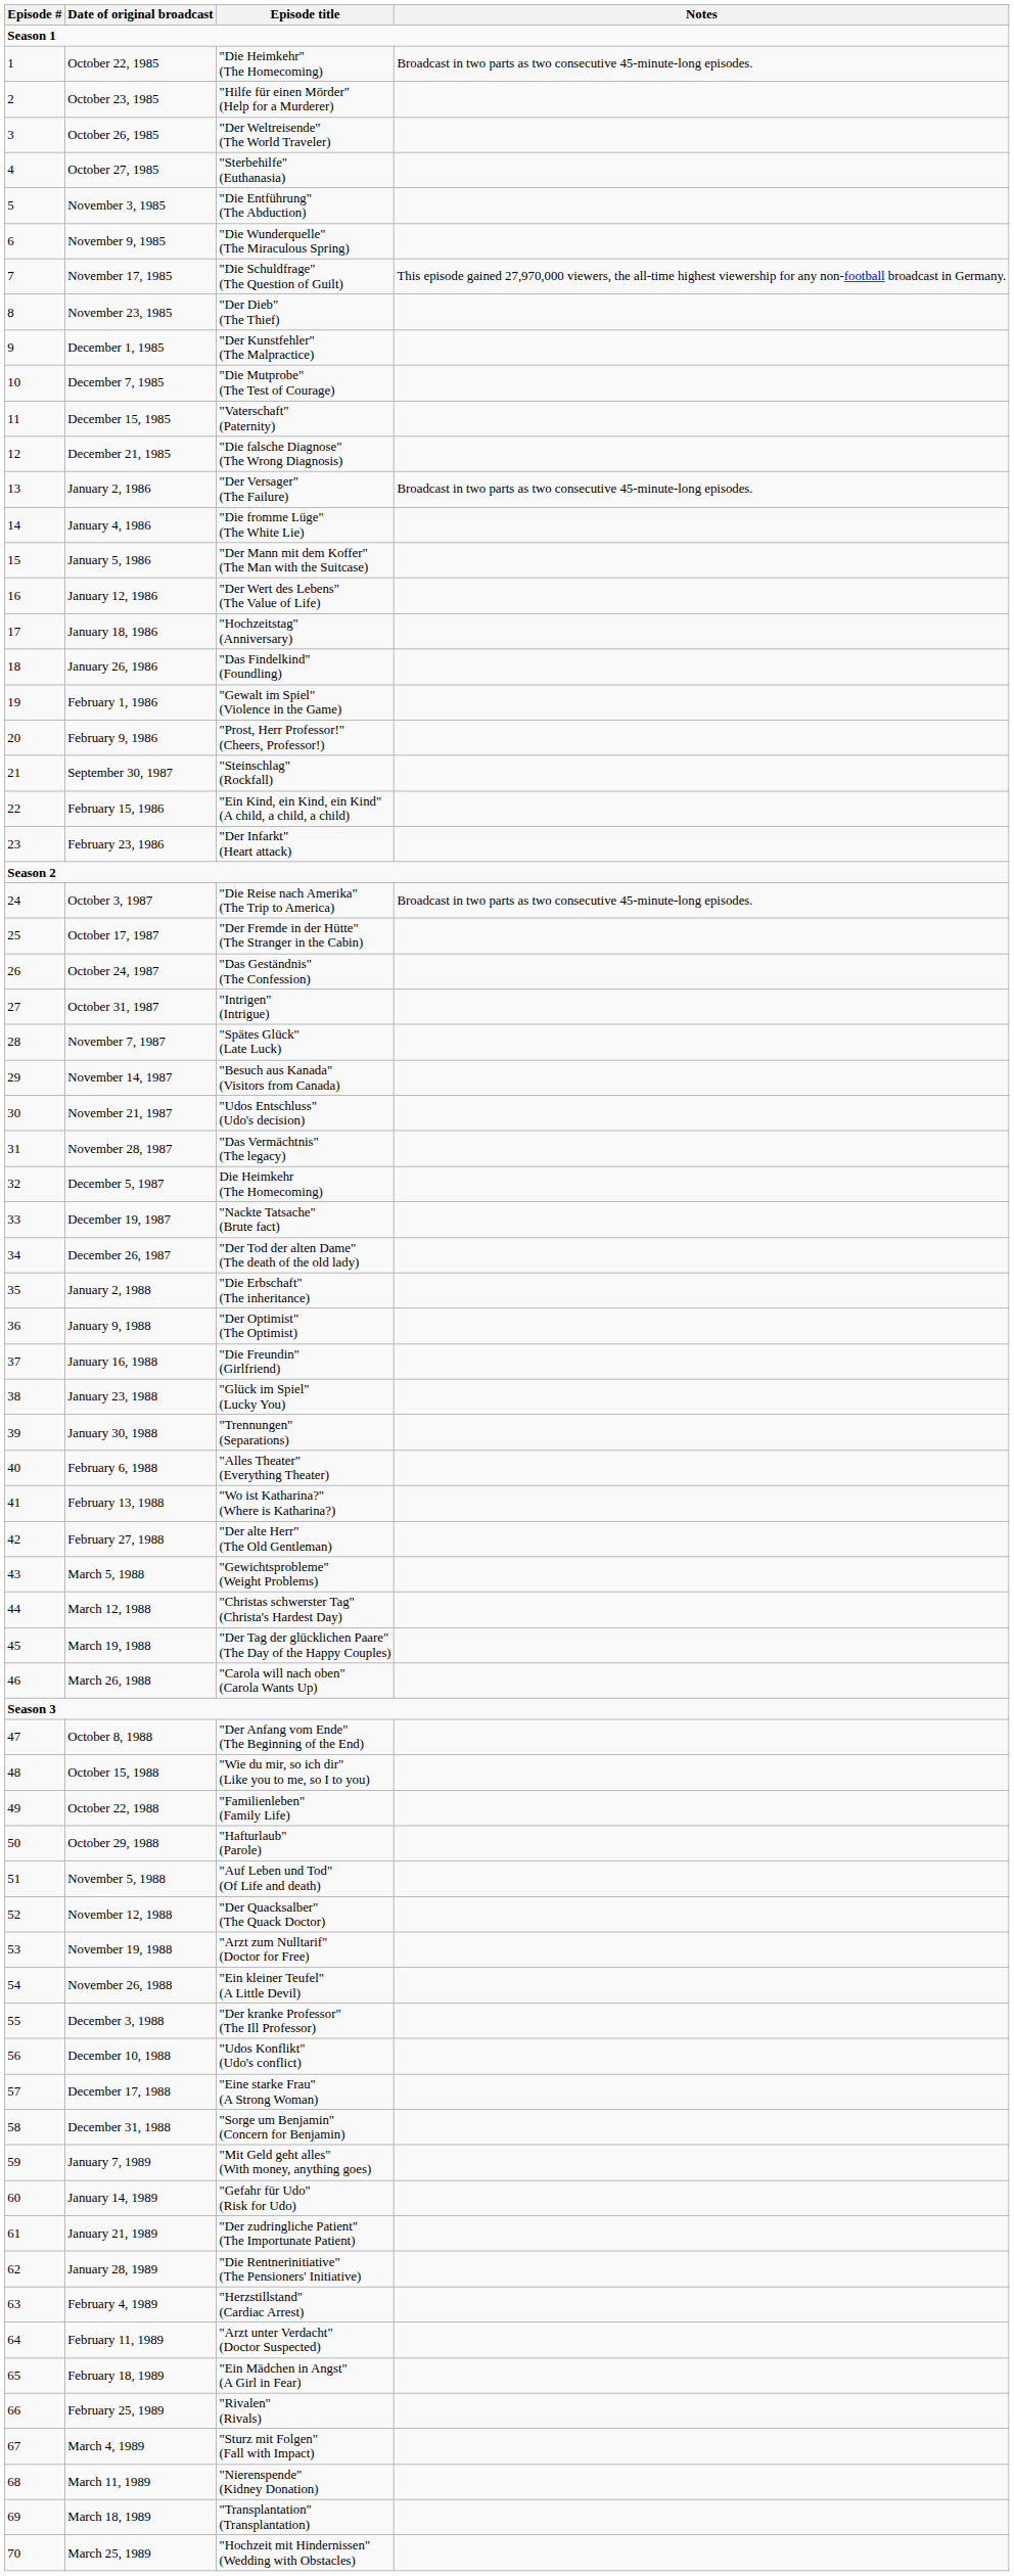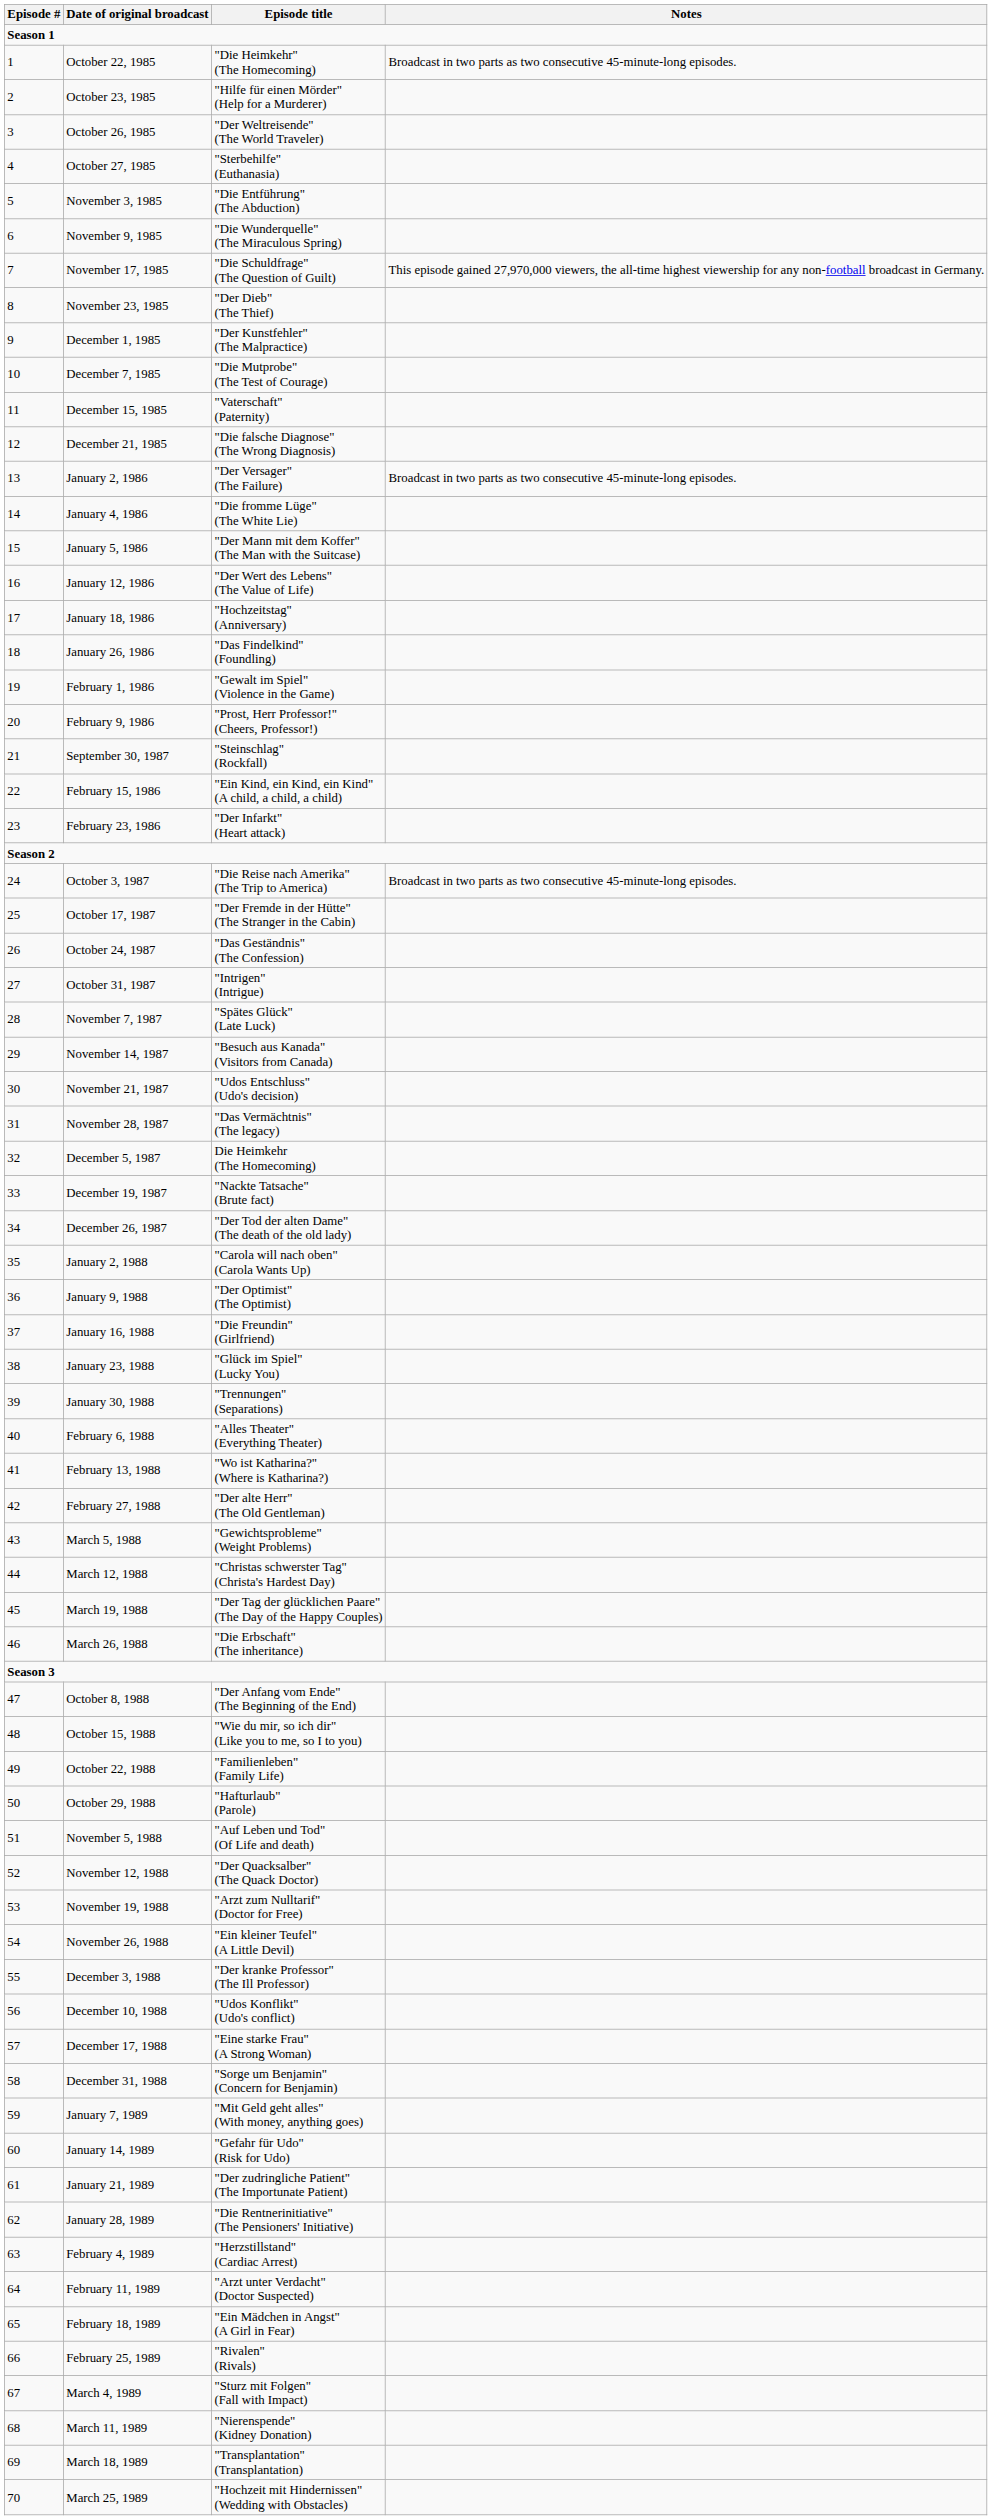 <table class="wikitable">
 <tr>
 <th>Episode #</th>
 <th>Date of original broadcast</th>
 <th>Episode title</th>
 <th>Notes</th>
 </tr>
 <tr>
 <td colspan="5"><strong>Season 1</strong></td>
 </tr>
 <tr>
 <td>1</td>
 <td>October 22, 1985</td>
 <td>"Die Heimkehr"<br>(The Homecoming)</td>
 <td>Broadcast in two parts as two consecutive 45-minute-long episodes.</td>
 </tr>
 <tr>
 <td>2</td>
 <td>October 23, 1985</td>
 <td>"Hilfe für einen Mörder"<br>(Help for a Murderer)</td>
 <td></td>
 </tr>
 <tr>
 <td>3</td>
 <td>October 26, 1985</td>
 <td>"Der Weltreisende"<br>(The World Traveler)</td>
 <td></td>
 </tr>
 <tr>
 <td>4</td>
 <td>October 27, 1985</td>
 <td>"Sterbehilfe"<br>(Euthanasia)</td>
 <td></td>
 </tr>
 <tr>
 <td>5</td>
 <td>November 3, 1985</td>
 <td>"Die Entführung"<br>(The Abduction)</td>
 <td></td>
 </tr>
 <tr>
 <td>6</td>
 <td>November 9, 1985</td>
 <td>"Die Wunderquelle"<br>(The Miraculous Spring)</td>
 <td></td>
 </tr>
 <tr>
 <td>7</td>
 <td>November 17, 1985</td>
 <td>"Die Schuldfrage"<br>(The Question of Guilt)</td>
 <td>This episode gained 27,970,000 viewers, the all-time highest viewership for any non-<a href='#'>football</a> broadcast in Germany.</td>
 </tr>
 <tr>
 <td>8</td>
 <td>November 23, 1985</td>
 <td>"Der Dieb"<br>(The Thief)</td>
 <td></td>
 </tr>
 <tr>
 <td>9</td>
 <td>December 1, 1985</td>
 <td>"Der Kunstfehler"<br>(The Malpractice)</td>
 <td></td>
 </tr>
 <tr>
 <td>10</td>
 <td>December 7, 1985</td>
 <td>"Die Mutprobe"<br>(The Test of Courage)</td>
 <td></td>
 </tr>
 <tr>
 <td>11</td>
 <td>December 15, 1985</td>
 <td>"Vaterschaft"<br>(Paternity)</td>
 <td></td>
 </tr>
 <tr>
 <td>12</td>
 <td>December 21, 1985</td>
 <td>"Die falsche Diagnose"<br>(The Wrong Diagnosis)</td>
 <td></td>
 </tr>
 <tr>
 <td>13</td>
 <td>January 2, 1986</td>
 <td>"Der Versager"<br>(The Failure)</td>
 <td>Broadcast in two parts as two consecutive 45-minute-long episodes.</td>
 </tr>
 <tr>
 <td>14</td>
 <td>January 4, 1986</td>
 <td>"Die fromme Lüge"<br>(The White Lie)</td>
 <td></td>
 </tr>
 <tr>
 <td>15</td>
 <td>January 5, 1986</td>
 <td>"Der Mann mit dem Koffer"<br>(The Man with the Suitcase)</td>
 <td></td>
 </tr>
 <tr>
 <td>16</td>
 <td>January 12, 1986</td>
 <td>"Der Wert des Lebens"<br>(The Value of Life)</td>
 <td></td>
 </tr>
 <tr>
 <td>17</td>
 <td>January 18, 1986</td>
 <td>"Hochzeitstag"<br>(Anniversary)</td>
 <td></td>
 </tr>
 <tr>
 <td>18</td>
 <td>January 26, 1986</td>
 <td>"Das Findelkind"<br>(Foundling)</td>
 <td></td>
 </tr>
 <tr>
 <td>19</td>
 <td>February 1, 1986</td>
 <td>"Gewalt im Spiel"<br>(Violence in the Game)</td>
 <td></td>
 </tr>
 <tr>
 <td>20</td>
 <td>February 9, 1986</td>
 <td>"Prost, Herr Professor!"<br>(Cheers, Professor!)</td>
 <td></td>
 </tr>
 <tr>
 <td>21</td>
 <td>September 30, 1987</td>
 <td>"Steinschlag"<br>(Rockfall)</td>
 <td></td>
 </tr>
 <tr>
 <td>22</td>
 <td>February 15, 1986</td>
 <td>"Ein Kind, ein Kind, ein Kind"<br>(A child, a child, a child)</td>
 <td></td>
 </tr>
 <tr>
 <td>23</td>
 <td>February 23, 1986</td>
 <td>"Der Infarkt"<br>(Heart attack)</td>
 <td></td>
 </tr>
 <tr>
 <td colspan="5"><strong>Season 2</strong></td>
 </tr>
 <tr>
 <td>24</td>
 <td>October 3, 1987</td>
 <td>"Die Reise nach Amerika"<br>(The Trip to America)</td>
 <td>Broadcast in two parts as two consecutive 45-minute-long episodes.</td>
 </tr>
 <tr>
 <td>25</td>
 <td>October 17, 1987</td>
 <td>"Der Fremde in der Hütte"<br>(The Stranger in the Cabin)</td>
 <td></td>
 </tr>
 <tr>
 <td>26</td>
 <td>October 24, 1987</td>
 <td>"Das Geständnis"<br>(The Confession)</td>
 <td></td>
 </tr>
 <tr>
 <td>27</td>
 <td>October 31, 1987</td>
 <td>"Intrigen"<br>(Intrigue)</td>
 <td></td>
 </tr>
 <tr>
 <td>28</td>
 <td>November 7, 1987</td>
 <td>"Spätes Glück"<br>(Late Luck)</td>
 <td></td>
 </tr>
 <tr>
 <td>29</td>
 <td>November 14, 1987</td>
 <td>"Besuch aus Kanada"<br>(Visitors from Canada)</td>
 <td></td>
 </tr>
 <tr>
 <td>30</td>
 <td>November 21, 1987</td>
 <td>"Udos Entschluss"<br>(Udo's decision)</td>
 <td></td>
 </tr>
 <tr>
 <td>31</td>
 <td>November 28, 1987</td>
 <td>"Das Vermächtnis"<br>(The legacy)</td>
 <td></td>
 </tr>
 <tr>
 <td>32</td>
 <td>December 5, 1987</td>
 <td>Die Heimkehr<br>(The Homecoming)</td>
 <td></td>
 </tr>
 <tr>
 <td>33</td>
 <td>December 19, 1987</td>
 <td>"Nackte Tatsache"<br>(Brute fact)</td>
 <td></td>
 </tr>
 <tr>
 <td>34</td>
 <td>December 26, 1987</td>
 <td>"Der Tod der alten Dame"<br>(The death of the old lady)</td>
 <td></td>
 </tr>
 <tr>
 <td>35</td>
 <td>January 2, 1988</td>
-<td>"Die Erbschaft"<br>(The inheritance)</td>
+<td>"Carola will nach oben"<br>(Carola Wants Up)</td>
 <td></td>
 </tr>
 <tr>
 <td>36</td>
 <td>January 9, 1988</td>
 <td>"Der Optimist"<br>(The Optimist)</td>
 <td></td>
 </tr>
 <tr>
 <td>37</td>
 <td>January 16, 1988</td>
 <td>"Die Freundin"<br>(Girlfriend)</td>
 <td></td>
 </tr>
 <tr>
 <td>38</td>
 <td>January 23, 1988</td>
 <td>"Glück im Spiel"<br>(Lucky You)</td>
 <td></td>
 </tr>
 <tr>
 <td>39</td>
 <td>January 30, 1988</td>
 <td>"Trennungen"<br>(Separations)</td>
 <td></td>
 </tr>
 <tr>
 <td>40</td>
 <td>February 6, 1988</td>
 <td>"Alles Theater"<br>(Everything Theater)</td>
 <td></td>
 </tr>
 <tr>
 <td>41</td>
 <td>February 13, 1988</td>
 <td>"Wo ist Katharina?"<br>(Where is Katharina?)</td>
 <td></td>
 </tr>
 <tr>
 <td>42</td>
 <td>February 27, 1988</td>
 <td>"Der alte Herr"<br>(The Old Gentleman)</td>
 <td></td>
 </tr>
 <tr>
 <td>43</td>
 <td>March 5, 1988</td>
 <td>"Gewichtsprobleme"<br>(Weight Problems)</td>
 <td></td>
 </tr>
 <tr>
 <td>44</td>
 <td>March 12, 1988</td>
 <td>"Christas schwerster Tag"<br>(Christa's Hardest Day)</td>
 <td></td>
 </tr>
 <tr>
 <td>45</td>
 <td>March 19, 1988</td>
 <td>"Der Tag der glücklichen Paare"<br>(The Day of the Happy Couples)</td>
 <td></td>
 </tr>
 <tr>
 <td>46</td>
 <td>March 26, 1988</td>
-<td>"Carola will nach oben"<br>(Carola Wants Up)</td>
+<td>"Die Erbschaft"<br>(The inheritance)</td>
 <td></td>
 </tr>
 <tr>
 <td colspan="5"><strong>Season 3</strong></td>
 </tr>
 <tr>
 <td>47</td>
 <td>October 8, 1988</td>
 <td>"Der Anfang vom Ende"<br>(The Beginning of the End)</td>
 <td></td>
 </tr>
 <tr>
 <td>48</td>
 <td>October 15, 1988</td>
 <td>"Wie du mir, so ich dir"<br>(Like you to me, so I to you)</td>
 <td></td>
 </tr>
 <tr>
 <td>49</td>
 <td>October 22, 1988</td>
 <td>"Familienleben"<br>(Family Life)</td>
 <td></td>
 </tr>
 <tr>
 <td>50</td>
 <td>October 29, 1988</td>
 <td>"Hafturlaub"<br>(Parole)</td>
 <td></td>
 </tr>
 <tr>
 <td>51</td>
 <td>November 5, 1988</td>
 <td>"Auf Leben und Tod"<br>(Of Life and death)</td>
 <td></td>
 </tr>
 <tr>
 <td>52</td>
 <td>November 12, 1988</td>
 <td>"Der Quacksalber"<br>(The Quack Doctor)</td>
 <td></td>
 </tr>
 <tr>
 <td>53</td>
 <td>November 19, 1988</td>
 <td>"Arzt zum Nulltarif"<br>(Doctor for Free)</td>
 <td></td>
 </tr>
 <tr>
 <td>54</td>
 <td>November 26, 1988</td>
 <td>"Ein kleiner Teufel"<br>(A Little Devil)</td>
 <td></td>
 </tr>
 <tr>
 <td>55</td>
 <td>December 3, 1988</td>
 <td>"Der kranke Professor"<br>(The Ill Professor)</td>
 <td></td>
 </tr>
 <tr>
 <td>56</td>
 <td>December 10, 1988</td>
 <td>"Udos Konflikt"<br>(Udo's conflict)</td>
 <td></td>
 </tr>
 <tr>
 <td>57</td>
 <td>December 17, 1988</td>
 <td>"Eine starke Frau"<br>(A Strong Woman)</td>
 <td></td>
 </tr>
 <tr>
 <td>58</td>
 <td>December 31, 1988</td>
 <td>"Sorge um Benjamin"<br>(Concern for Benjamin)</td>
 <td></td>
 </tr>
 <tr>
 <td>59</td>
 <td>January 7, 1989</td>
 <td>"Mit Geld geht alles"<br>(With money, anything goes)</td>
 <td></td>
 </tr>
 <tr>
 <td>60</td>
 <td>January 14, 1989</td>
 <td>"Gefahr für Udo"<br>(Risk for Udo)</td>
 <td></td>
 </tr>
 <tr>
 <td>61</td>
 <td>January 21, 1989</td>
 <td>"Der zudringliche Patient"<br>(The Importunate Patient)</td>
 <td></td>
 </tr>
 <tr>
 <td>62</td>
 <td>January 28, 1989</td>
 <td>"Die Rentnerinitiative"<br>(The Pensioners' Initiative)</td>
 <td></td>
 </tr>
 <tr>
 <td>63</td>
 <td>February 4, 1989</td>
 <td>"Herzstillstand"<br>(Cardiac Arrest)</td>
 <td></td>
 </tr>
 <tr>
 <td>64</td>
 <td>February 11, 1989</td>
 <td>"Arzt unter Verdacht"<br>(Doctor Suspected)</td>
 <td></td>
 </tr>
 <tr>
 <td>65</td>
 <td>February 18, 1989</td>
 <td>"Ein Mädchen in Angst"<br>(A Girl in Fear)</td>
 <td></td>
 </tr>
 <tr>
 <td>66</td>
 <td>February 25, 1989</td>
 <td>"Rivalen"<br>(Rivals)</td>
 <td></td>
 </tr>
 <tr>
 <td>67</td>
 <td>March 4, 1989</td>
 <td>"Sturz mit Folgen"<br>(Fall with Impact)</td>
 <td></td>
 </tr>
 <tr>
 <td>68</td>
 <td>March 11, 1989</td>
 <td>"Nierenspende"<br>(Kidney Donation)</td>
 <td></td>
 </tr>
 <tr>
 <td>69</td>
 <td>March 18, 1989</td>
 <td>"Transplantation"<br>(Transplantation)</td>
 <td></td>
 </tr>
 <tr>
 <td>70</td>
 <td>March 25, 1989</td>
 <td>"Hochzeit mit Hindernissen"<br>(Wedding with Obstacles)</td>
 <td></td>
 </tr>
 </table>
